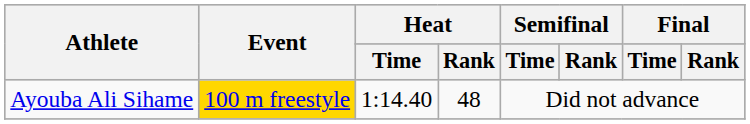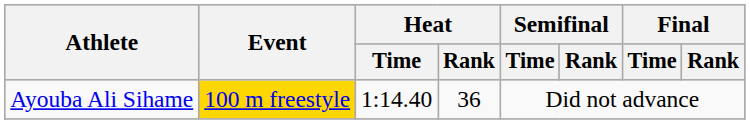 <table class=wikitable style="font-size:90%">
 <tr>
 <th rowspan="2">Athlete</th>
 <th rowspan="2">Event</th>
 <th colspan="2">Heat</th>
 <th colspan="2">Semifinal</th>
 <th colspan="2">Final</th>
 </tr>
 <tr style="font-size:95%">
 <th>Time</th>
 <th>Rank</th>
 <th>Time</th>
 <th>Rank</th>
 <th>Time</th>
 <th>Rank</th>
 </tr>
 <tr align=center>
 <td align=left><a href='#'>Ayouba Ali Sihame</a></td>
 <td align=left style="background: gold;"><a href='#'>100 m freestyle</a></td>
 <td>1:14.40</td>
-<td>48</td>
+<td>36</td>
 <td colspan=4>Did not advance</td>
 </tr>
 </table>
